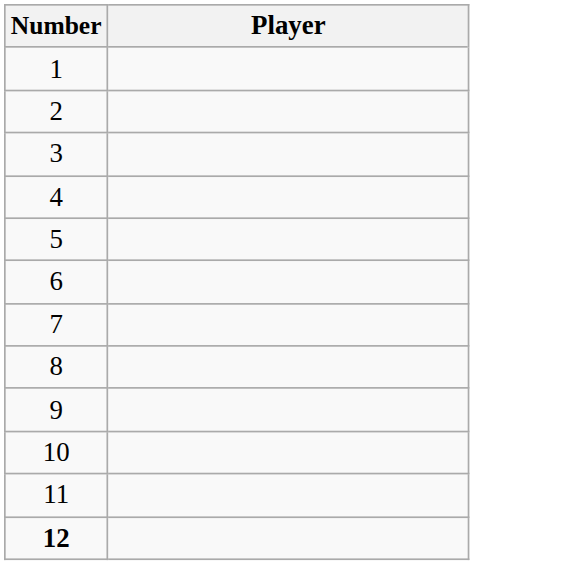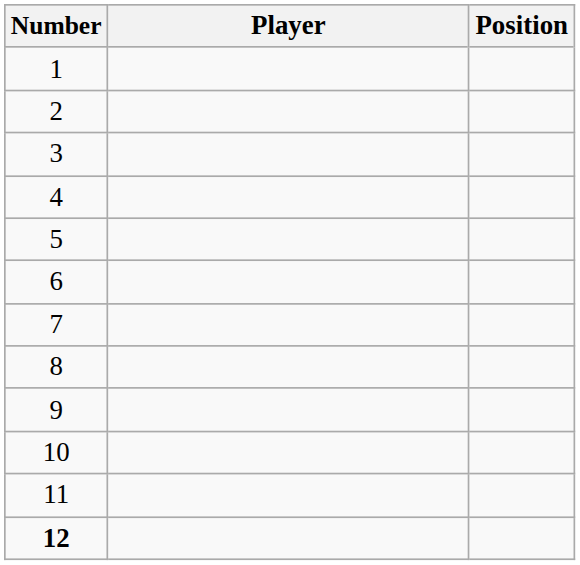 <table class="wikitable sortable" style="text-align:center;">
 <tr>
 <th style="font-size:95%;">Number</th>
 <th style="border-bottom:0px; width:13em;">Player</th>
+<th style="border-bottom:0px;">Position</th>
 </tr>
 <tr>
 <td>1</td>
 <td align=left></td>
+<td></td>
 </tr>
 <tr>
 <td>2</td>
 <td align=left></td>
+<td></td>
 </tr>
 <tr>
 <td>3</td>
 <td align=left></td>
+<td></td>
 </tr>
 <tr>
 <td>4</td>
 <td align=left></td>
+<td></td>
 </tr>
 <tr>
 <td>5</td>
 <td align=left></td>
+<td></td>
 </tr>
 <tr>
 <td>6</td>
 <td align=left></td>
+<td></td>
 </tr>
 <tr>
 <td>7</td>
 <td align=left></td>
+<td></td>
 </tr>
 <tr>
 <td>8</td>
 <td align=left></td>
+<td></td>
 </tr>
 <tr>
 <td>9</td>
 <td align=left></td>
+<td></td>
 </tr>
 <tr>
 <td>10</td>
 <td align=left></td>
+<td></td>
 </tr>
 <tr>
 <td>11</td>
 <td align=left></td>
+<td></td>
 </tr>
 <tr>
 <td><strong>12</strong></td>
 <td align=left></td>
+<td></td>
 </tr>
 </table>
